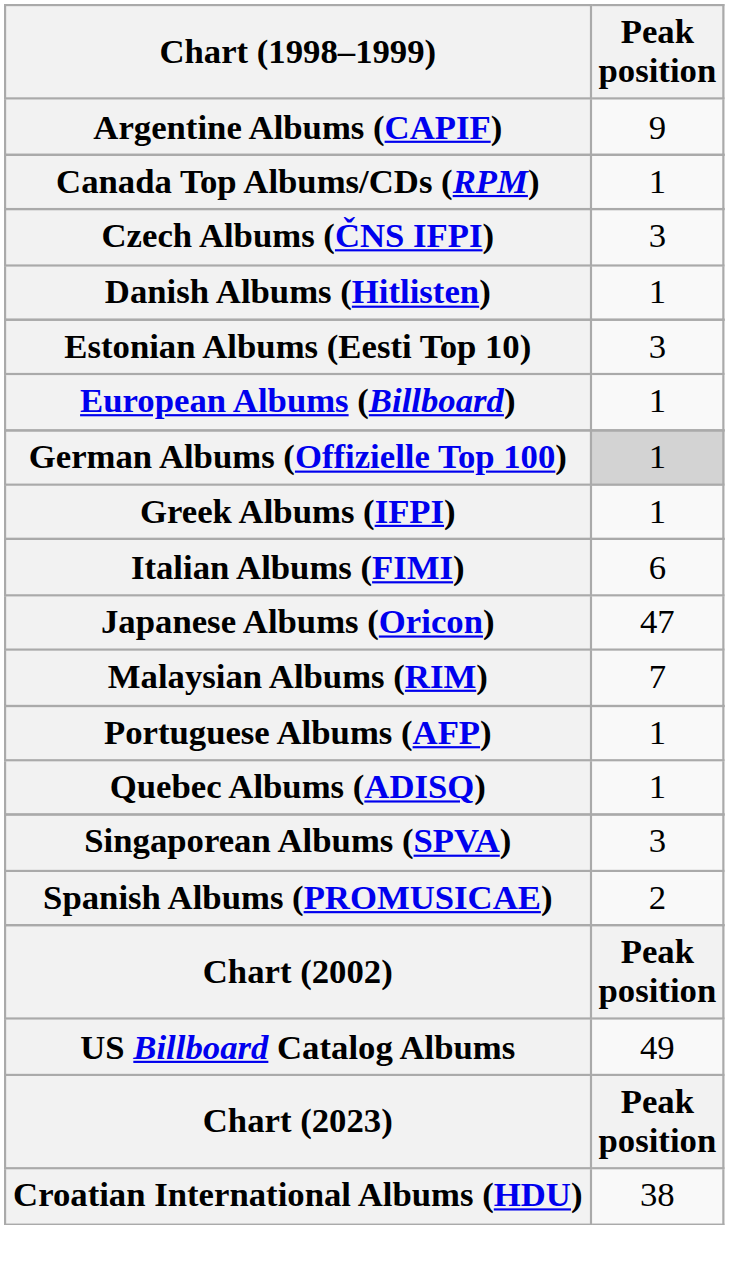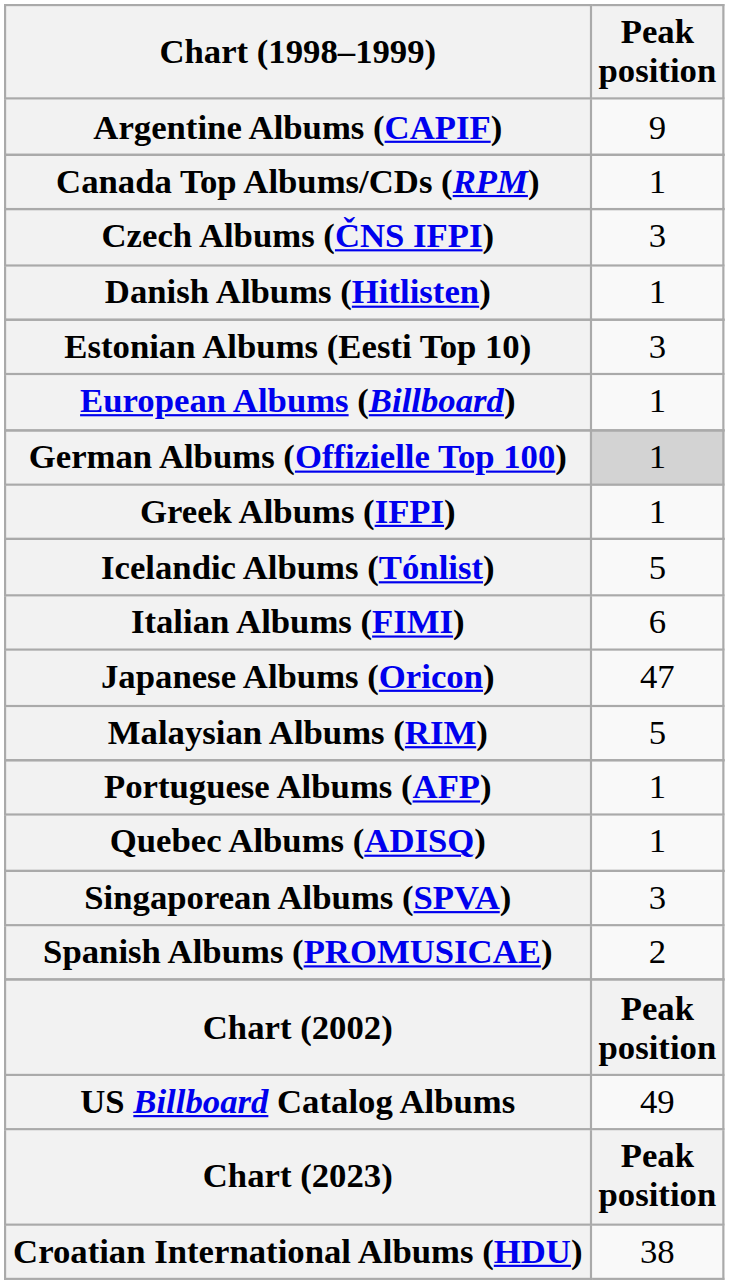 <table class="wikitable sortable plainrowheaders" style="text-align:center">
 <tr>
 <th scope="col">Chart (1998–1999)</th>
 <th scope="col">Peak<br>position</th>
 </tr>
 <tr>
 <th scope="row">Argentine Albums (<a href='#'>CAPIF</a>)</th>
 <td align="center">9</td>
 </tr>
 <tr>
 </tr>
 <tr>
 </tr>
 <tr>
 </tr>
 <tr>
 </tr>
 <tr>
 <th scope="row">Canada Top Albums/CDs (<em><a href='#'>RPM</a></em>)</th>
 <td>1</td>
 </tr>
 <tr>
 </tr>
 <tr>
 <th scope="row">Czech Albums (<a href='#'>ČNS IFPI</a>)</th>
 <td>3</td>
 </tr>
 <tr>
 <th scope="row">Danish Albums (<a href='#'>Hitlisten</a>)</th>
 <td>1</td>
 </tr>
 <tr>
 </tr>
 <tr>
 <th scope="row">Estonian Albums (Eesti Top 10)</th>
 <td>3</td>
 </tr>
 <tr>
 <th scope="row"><a href='#'>European Albums</a> (<em><a href='#'>Billboard</a></em>)</th>
 <td>1</td>
 </tr>
 <tr>
 </tr>
 <tr>
 </tr>
 <tr>
 <th scope="row">German Albums (<a href='#'>Offizielle Top 100</a>)</th>
 <td style="background: lightgrey;">1</td>
 </tr>
 <tr>
 <th scope="row">Greek Albums (<a href='#'>IFPI</a>)</th>
 <td>1</td>
 </tr>
 <tr>
 </tr>
 <tr>
+<th scope="row">Icelandic Albums (<a href='#'>Tónlist</a>)</th>
+<td>5</td>
+</tr>
+<tr>
 <th scope="row">Italian Albums (<a href='#'>FIMI</a>)</th>
 <td>6</td>
 </tr>
 <tr>
 <th scope="row">Japanese Albums (<a href='#'>Oricon</a>)</th>
 <td>47</td>
 </tr>
 <tr>
 <th scope="row">Malaysian Albums (<a href='#'>RIM</a>)</th>
-<td>7</td>
+<td>5</td>
 </tr>
 <tr>
 </tr>
 <tr>
 </tr>
 <tr>
 <th scope="row">Portuguese Albums (<a href='#'>AFP</a>)</th>
 <td>1</td>
 </tr>
 <tr>
 <th scope="row">Quebec Albums (<a href='#'>ADISQ</a>)</th>
 <td>1</td>
 </tr>
 <tr>
 </tr>
 <tr>
 <th scope="row">Singaporean Albums (<a href='#'>SPVA</a>)</th>
 <td>3</td>
 </tr>
 <tr>
 <th scope="row">Spanish Albums (<a href='#'>PROMUSICAE</a>)</th>
 <td>2</td>
 </tr>
 <tr>
 </tr>
 <tr>
 </tr>
 <tr>
 </tr>
 <tr>
 </tr>
 <tr>
 <th>Chart (2002)</th>
 <th>Peak<br>position</th>
 </tr>
 <tr>
 <th scope="row">US <em><a href='#'>Billboard</a></em> Catalog Albums</th>
 <td align="center">49</td>
 </tr>
 <tr>
 <th>Chart (2023)</th>
 <th>Peak<br>position</th>
 </tr>
 <tr>
 <th scope="row">Croatian International Albums (<a href='#'>HDU</a>)</th>
 <td>38</td>
 </tr>
 </table>
